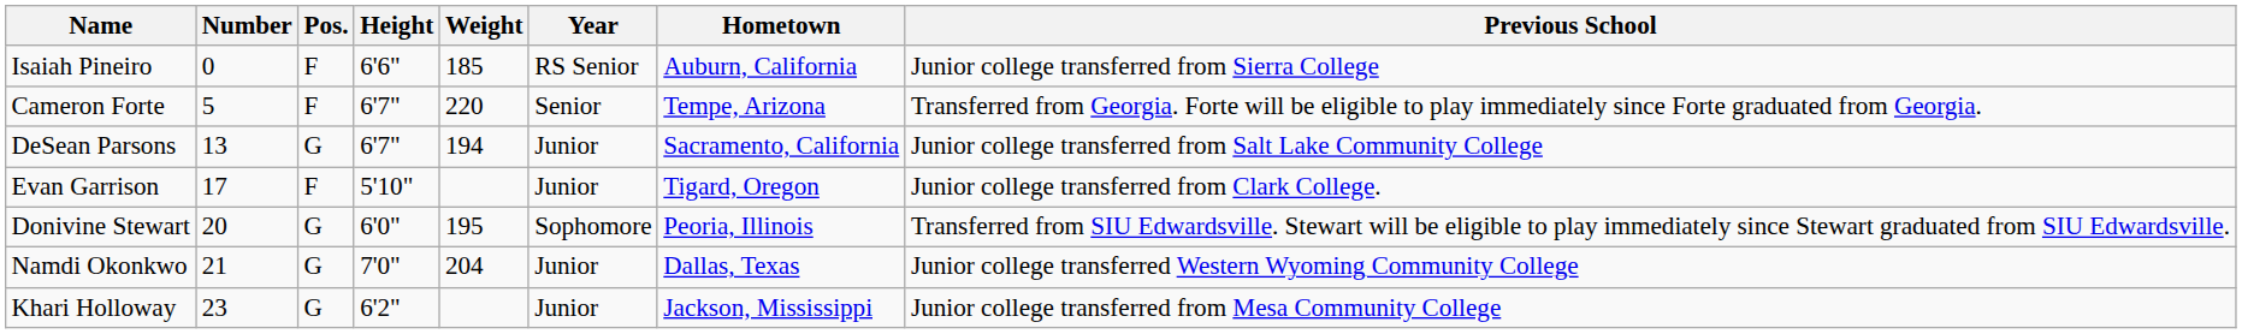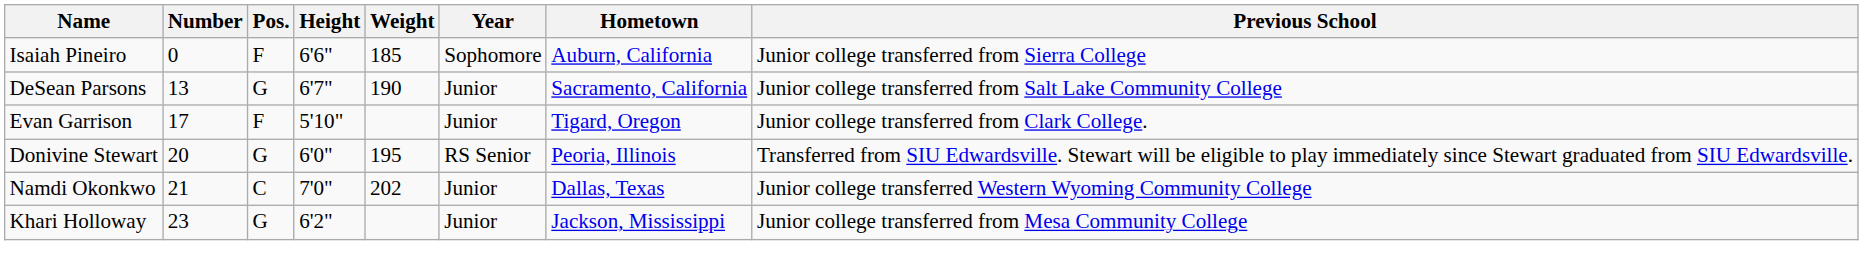 <table class="wikitable sortable" border="1">
 <tr>
 <th>Name</th>
 <th>Number</th>
 <th>Pos.</th>
 <th>Height</th>
 <th>Weight</th>
 <th>Year</th>
 <th>Hometown</th>
 <th class="unsortable">Previous School</th>
 </tr>
 <tr>
 <td>Isaiah Pineiro</td>
 <td>0</td>
 <td>F</td>
 <td>6'6"</td>
 <td>185</td>
-<td>RS Senior</td>
+<td>Sophomore</td>
 <td><a href='#'>Auburn, California</a></td>
 <td>Junior college transferred from <a href='#'>Sierra College</a></td>
-</tr>
-<tr>
-<td>Cameron Forte</td>
-<td>5</td>
-<td>F</td>
-<td>6'7"</td>
-<td>220</td>
-<td>Senior</td>
-<td><a href='#'>Tempe, Arizona</a></td>
-<td>Transferred from <a href='#'>Georgia</a>. Forte will be eligible to play immediately since Forte graduated from <a href='#'>Georgia</a>.</td>
 </tr>
 <tr>
 <td>DeSean Parsons</td>
 <td>13</td>
 <td>G</td>
 <td>6'7"</td>
-<td>194</td>
+<td>190</td>
 <td>Junior</td>
 <td><a href='#'>Sacramento, California</a></td>
 <td>Junior college transferred from <a href='#'>Salt Lake Community College</a></td>
 </tr>
 <tr>
 <td>Evan Garrison</td>
 <td>17</td>
 <td>F</td>
 <td>5'10"</td>
 <td></td>
 <td>Junior</td>
 <td><a href='#'>Tigard, Oregon</a></td>
 <td>Junior college transferred from <a href='#'>Clark College</a>.</td>
 </tr>
 <tr>
 <td>Donivine Stewart</td>
 <td>20</td>
 <td>G</td>
 <td>6'0"</td>
 <td>195</td>
-<td>Sophomore</td>
+<td>RS Senior</td>
 <td><a href='#'>Peoria, Illinois</a></td>
 <td>Transferred from <a href='#'>SIU Edwardsville</a>. Stewart will be eligible to play immediately since Stewart graduated from <a href='#'>SIU Edwardsville</a>.</td>
 </tr>
 <tr>
 <td>Namdi Okonkwo</td>
 <td>21</td>
-<td>G</td>
+<td>C</td>
 <td>7'0"</td>
-<td>204</td>
+<td>202</td>
 <td>Junior</td>
 <td><a href='#'>Dallas, Texas</a></td>
 <td>Junior college transferred <a href='#'>Western Wyoming Community College</a></td>
 </tr>
 <tr>
 <td>Khari Holloway</td>
 <td>23</td>
 <td>G</td>
 <td>6'2"</td>
 <td></td>
 <td>Junior</td>
 <td><a href='#'>Jackson, Mississippi</a></td>
 <td>Junior college transferred from <a href='#'>Mesa Community College</a></td>
 </tr>
 </table>
